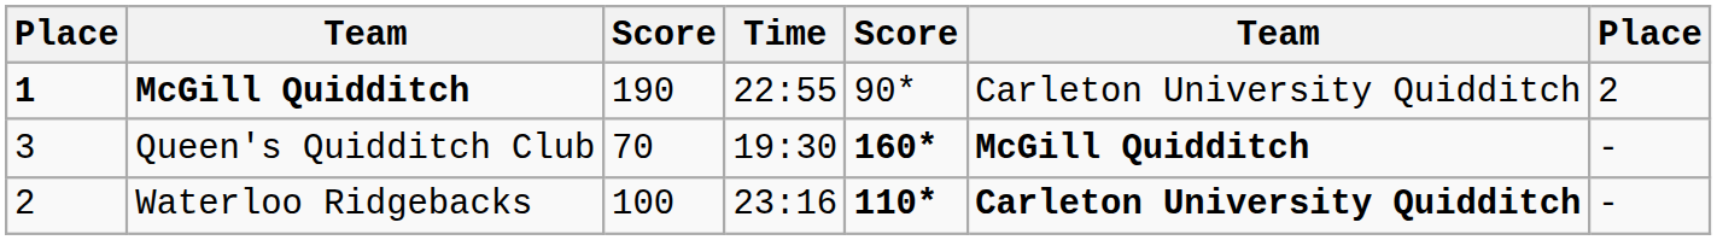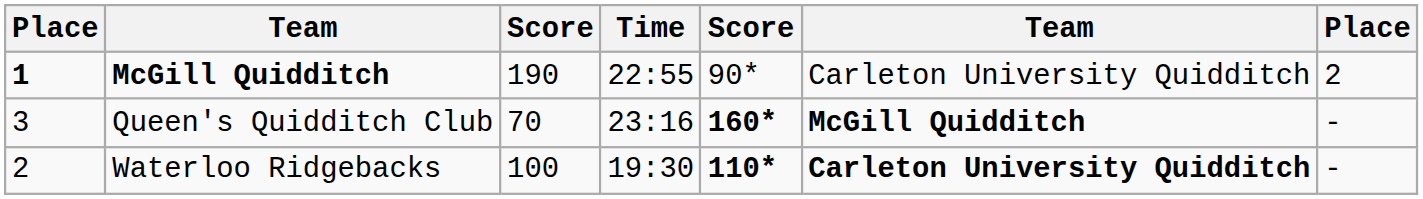 <table class="wikitable sortable">
 <tr>
 <th>Place</th>
 <th>Team</th>
 <th>Score</th>
 <th>Time</th>
 <th>Score</th>
 <th>Team</th>
 <th>Place</th>
 </tr>
 <tr>
 <td><strong>1</strong></td>
 <td><strong>McGill Quidditch</strong></td>
 <td>190</td>
 <td>22:55</td>
 <td>90*</td>
 <td>Carleton University Quidditch</td>
 <td>2</td>
 </tr>
 <tr>
 <td>3</td>
 <td>Queen's Quidditch Club</td>
 <td>70</td>
-<td>19:30</td>
+<td>23:16</td>
 <td><strong>160*</strong></td>
 <td><strong>McGill Quidditch</strong></td>
 <td>-</td>
 </tr>
 <tr>
 <td>2</td>
 <td>Waterloo Ridgebacks</td>
 <td>100</td>
-<td>23:16</td>
+<td>19:30</td>
 <td><strong>110*</strong></td>
 <td><strong>Carleton University Quidditch</strong></td>
 <td>-</td>
 </tr>
 </table>
